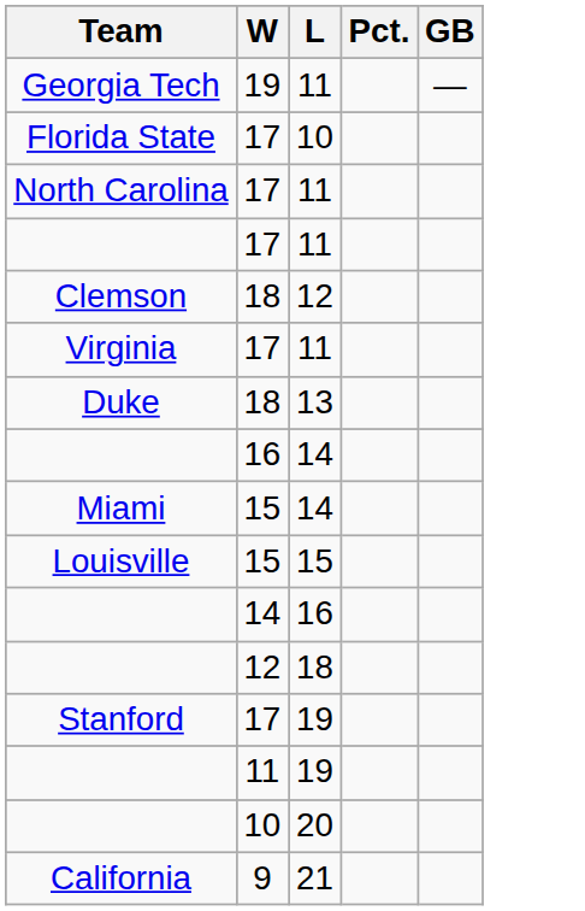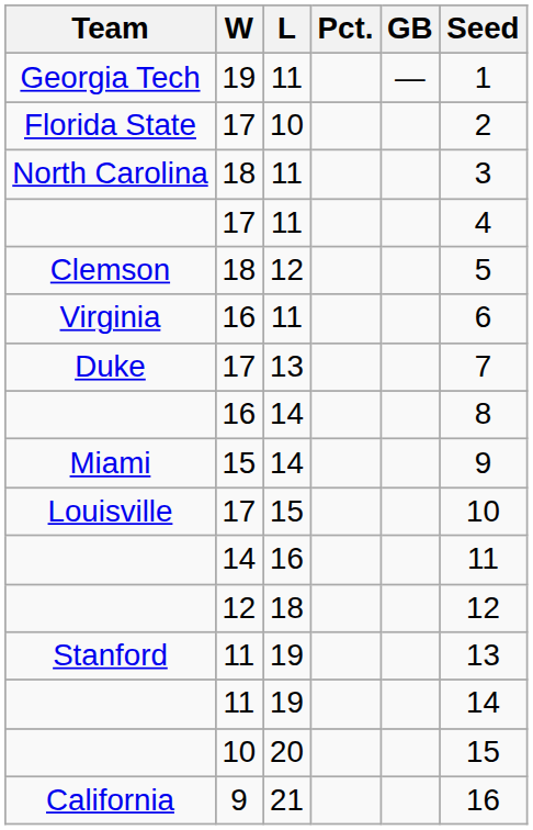 <table class=wikitable style="text-align:center;">
 <tr>
 <th>Team</th>
 <th>W</th>
 <th>L</th>
 <th>Pct.</th>
 <th>GB</th>
+<th>Seed</th>
 </tr>
 <tr>
 <td><a href='#'>Georgia Tech</a></td>
 <td>19</td>
 <td>11</td>
 <td></td>
 <td>—</td>
+<td>1</td>
 </tr>
 <tr>
 <td><a href='#'>Florida State</a></td>
 <td>17</td>
 <td>10</td>
 <td></td>
 <td></td>
+<td>2</td>
 </tr>
 <tr>
 <td><a href='#'>North Carolina</a></td>
-<td>17</td>
+<td>18</td>
 <td>11</td>
 <td></td>
 <td></td>
+<td>3</td>
 </tr>
 <tr>
 <td></td>
 <td>17</td>
 <td>11</td>
 <td></td>
 <td></td>
+<td>4</td>
 </tr>
 <tr>
 <td><a href='#'>Clemson</a></td>
 <td>18</td>
 <td>12</td>
 <td></td>
 <td></td>
+<td>5</td>
 </tr>
 <tr>
 <td><a href='#'>Virginia</a></td>
-<td>17</td>
+<td>16</td>
 <td>11</td>
 <td></td>
 <td></td>
+<td>6</td>
 </tr>
 <tr>
 <td><a href='#'>Duke</a></td>
-<td>18</td>
+<td>17</td>
 <td>13</td>
 <td></td>
 <td></td>
+<td>7</td>
 </tr>
 <tr>
 <td></td>
 <td>16</td>
 <td>14</td>
 <td></td>
 <td></td>
+<td>8</td>
 </tr>
 <tr>
 <td><a href='#'>Miami</a></td>
 <td>15</td>
 <td>14</td>
 <td></td>
 <td></td>
+<td>9</td>
 </tr>
 <tr>
 <td><a href='#'>Louisville</a></td>
-<td>15</td>
+<td>17</td>
 <td>15</td>
 <td></td>
 <td></td>
+<td>10</td>
 </tr>
 <tr>
 <td></td>
 <td>14</td>
 <td>16</td>
 <td></td>
 <td></td>
+<td>11</td>
 </tr>
 <tr>
 <td></td>
 <td>12</td>
 <td>18</td>
 <td></td>
 <td></td>
+<td>12</td>
 </tr>
 <tr>
 <td><a href='#'>Stanford</a></td>
-<td>17</td>
+<td>11</td>
 <td>19</td>
 <td></td>
 <td></td>
+<td>13</td>
 </tr>
 <tr>
 <td></td>
 <td>11</td>
 <td>19</td>
 <td></td>
 <td></td>
+<td>14</td>
 </tr>
 <tr>
 <td></td>
 <td>10</td>
 <td>20</td>
 <td></td>
 <td></td>
+<td>15</td>
 </tr>
 <tr>
 <td><a href='#'>California</a></td>
 <td>9</td>
 <td>21</td>
 <td></td>
 <td></td>
+<td>16</td>
 </tr>
 </table>
